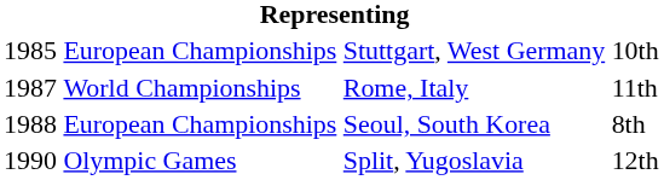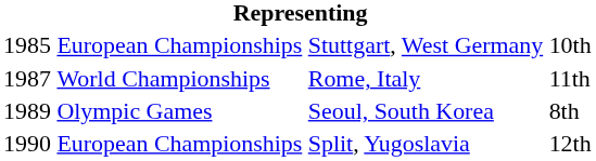 <table>
 <tr>
 <th colspan="5">Representing </th>
 </tr>
 <tr>
 <td>1985</td>
 <td><a href='#'>European Championships</a></td>
 <td><a href='#'>Stuttgart</a>, <a href='#'>West Germany</a></td>
 <td>10th</td>
 <td></td>
 </tr>
 <tr>
 <td>1987</td>
 <td><a href='#'>World Championships</a></td>
 <td><a href='#'>Rome, Italy</a></td>
 <td>11th</td>
 <td></td>
 </tr>
 <tr>
-<td>1988</td>
-<td><a href='#'>European Championships</a></td>
+<td>1989</td>
+<td><a href='#'>Olympic Games</a></td>
 <td><a href='#'>Seoul, South Korea</a></td>
 <td>8th</td>
 <td></td>
 </tr>
 <tr>
 <td>1990</td>
-<td><a href='#'>Olympic Games</a></td>
+<td><a href='#'>European Championships</a></td>
 <td><a href='#'>Split</a>, <a href='#'>Yugoslavia</a></td>
 <td>12th</td>
 <td></td>
 </tr>
 </table>
